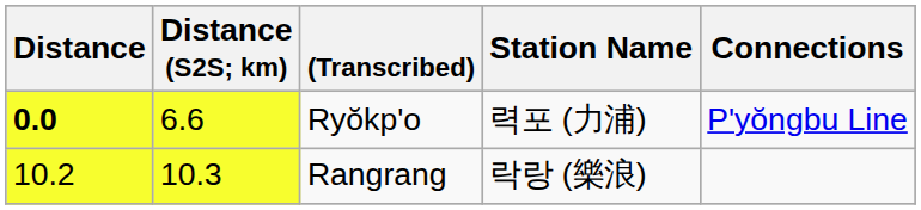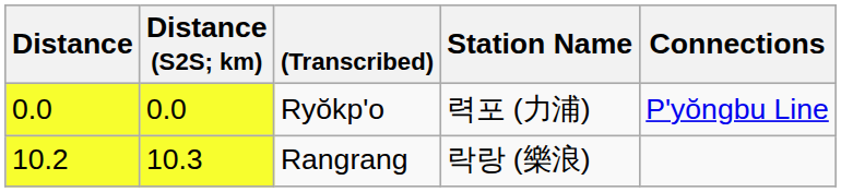 <table class="wikitable">
 <tr>
 <th>Distance<br><small></small></th>
 <th>Distance<br><small>(S2S; km)</small></th>
 <th><br><small>(Transcribed)</small></th>
 <th>Station Name<br><small></small></th>
 <th>Connections</th>
 </tr>
 <tr>
-<td bgcolor=#F7FE2E><strong>0.0</strong></td>
-<td bgcolor=#F7FE2E>6.6</td>
+<td bgcolor=#F7FE2E>0.0</td>
+<td bgcolor=#F7FE2E>0.0</td>
 <td>Ryŏkp'o</td>
 <td>력포 (力浦)</td>
 <td><a href='#'>P'yŏngbu Line</a></td>
 </tr>
 <tr>
 <td bgcolor=#F7FE2E>10.2</td>
 <td bgcolor=#F7FE2E>10.3</td>
 <td>Rangrang</td>
 <td>락랑 (樂浪)</td>
 <td></td>
 </tr>
 </table>
